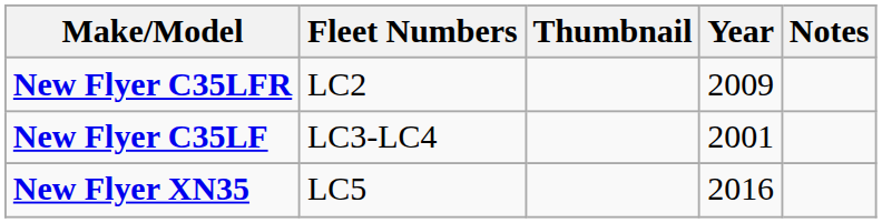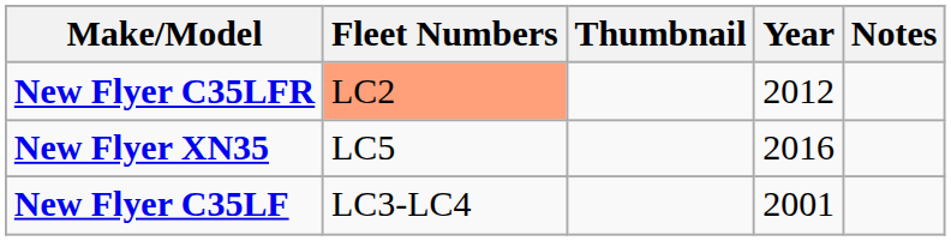 <table class="wikitable">
 <tr>
 <th>Make/Model</th>
 <th>Fleet Numbers</th>
 <th>Thumbnail</th>
 <th>Year</th>
 <th>Notes</th>
 </tr>
 <tr>
 <td><strong><a href='#'>New Flyer C35LFR</a></strong></td>
-<td>LC2</td>
+<td style="background: lightsalmon;">LC2</td>
 <td></td>
-<td>2009</td>
+<td>2012</td>
+<td></td>
+</tr>
+<tr>
+<td><strong><a href='#'>New Flyer XN35</a></strong></td>
+<td>LC5</td>
+<td></td>
+<td>2016</td>
 <td></td>
 </tr>
 <tr>
 <td><strong><a href='#'>New Flyer C35LF</a></strong></td>
 <td>LC3-LC4</td>
 <td></td>
 <td>2001</td>
 <td></td>
 </tr>
-<tr>
-<td><strong><a href='#'>New Flyer XN35</a></strong></td>
-<td>LC5</td>
-<td></td>
-<td>2016</td>
-<td></td>
-</tr>
 </table>
